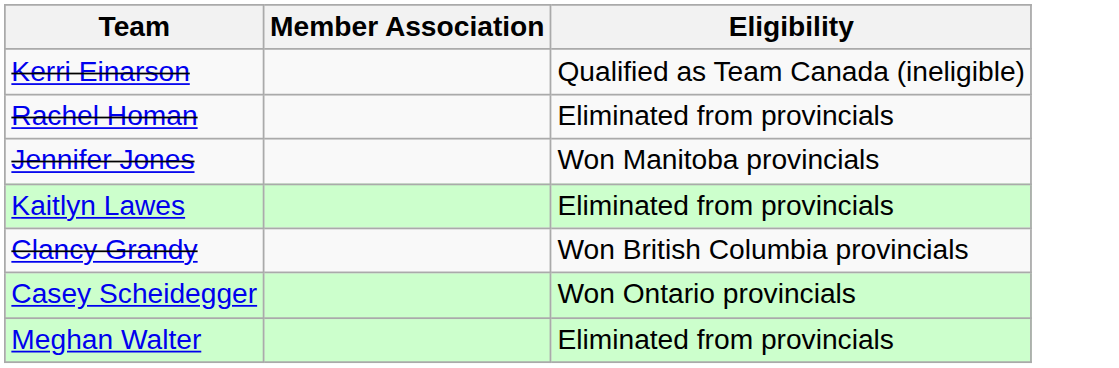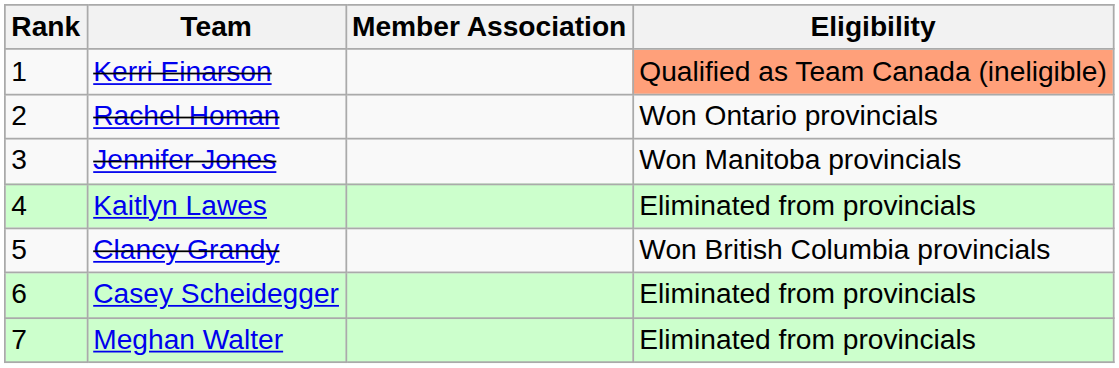 <table class="wikitable">
 <tr>
+<th scope="col">Rank</th>
 <th scope="col">Team</th>
 <th scope="col">Member Association</th>
 <th scope="col">Eligibility</th>
 </tr>
 <tr>
+<td>1</td>
 <td><s><a href='#'>Kerri Einarson</a></s></td>
 <td></td>
-<td>Qualified as Team Canada (ineligible)</td>
+<td style="background: lightsalmon;">Qualified as Team Canada (ineligible)</td>
 </tr>
 <tr>
+<td>2</td>
 <td><s><a href='#'>Rachel Homan</a></s></td>
 <td></td>
-<td>Eliminated from provincials</td>
+<td>Won Ontario provincials</td>
 </tr>
 <tr>
+<td>3</td>
 <td><s><a href='#'>Jennifer Jones</a></s></td>
 <td></td>
 <td>Won Manitoba provincials</td>
 </tr>
 <tr bgcolor=#ccffcc>
+<td>4</td>
 <td><a href='#'>Kaitlyn Lawes</a></td>
 <td></td>
 <td>Eliminated from provincials</td>
 </tr>
 <tr>
+<td>5</td>
 <td><s><a href='#'>Clancy Grandy</a></s></td>
 <td></td>
 <td>Won British Columbia provincials</td>
 </tr>
 <tr bgcolor=#ccffcc>
+<td>6</td>
 <td><a href='#'>Casey Scheidegger</a></td>
 <td></td>
-<td>Won Ontario provincials</td>
+<td>Eliminated from provincials</td>
 </tr>
 <tr bgcolor=#ccffcc>
+<td>7</td>
 <td><a href='#'>Meghan Walter</a></td>
 <td></td>
 <td>Eliminated from provincials</td>
 </tr>
 </table>
